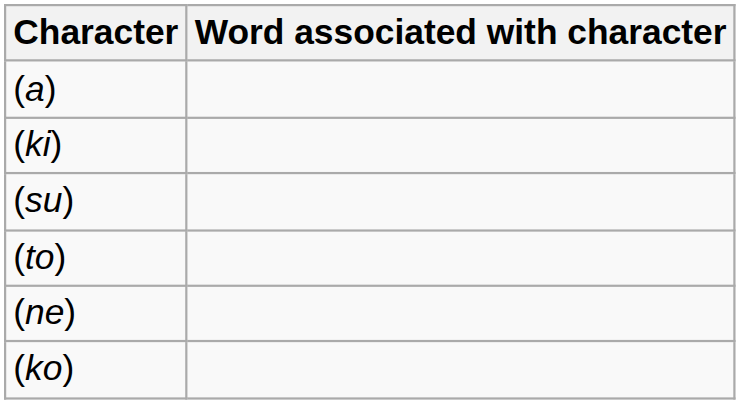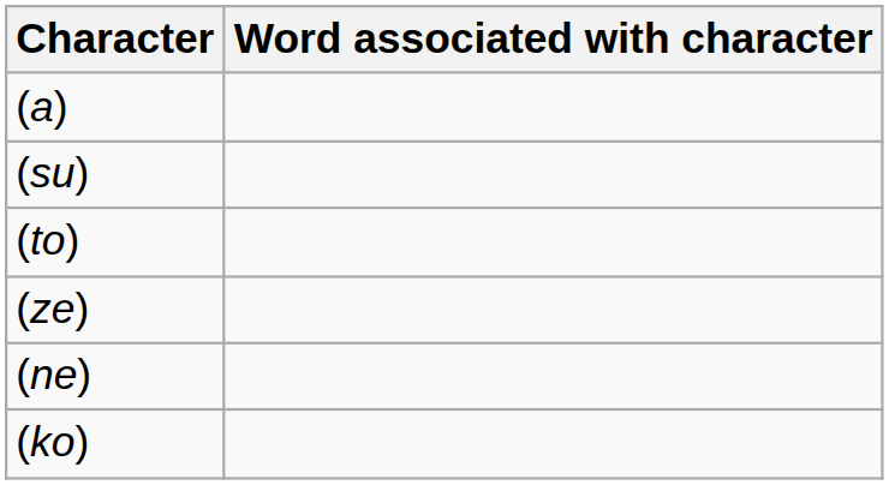 <table class="wikitable">
 <tr>
 <th>Character</th>
 <th>Word associated with character</th>
 </tr>
 <tr>
 <td> (<em>a</em>)</td>
-<td></td>
-</tr>
-<tr>
-<td> (<em>ki</em>)</td>
 <td></td>
 </tr>
 <tr>
 <td> (<em>su</em>)</td>
 <td></td>
 </tr>
 <tr>
 <td> (<em>to</em>)</td>
 <td></td>
 </tr>
 <tr>
+<td> (<em>ze</em>)</td>
+<td></td>
+</tr>
+<tr>
 <td> (<em>ne</em>)</td>
 <td></td>
 </tr>
 <tr>
 <td> (<em>ko</em>)</td>
 <td></td>
 </tr>
 </table>
